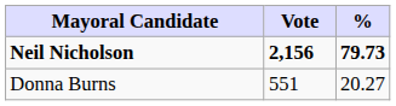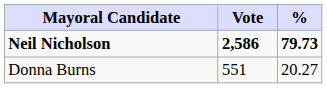 <table class="wikitable">
 <tr>
 <th style="background:#ddf; width:200px;">Mayoral Candidate</th>
 <th style="background:#ddf; width:50px;">Vote</th>
 <th style="background:#ddf; width:30px;">%</th>
 </tr>
 <tr>
 <td><strong>Neil Nicholson</strong></td>
-<td><strong>2,156</strong></td>
+<td><strong>2,586</strong></td>
 <td><strong>79.73</strong></td>
 </tr>
 <tr>
 <td>Donna Burns</td>
 <td>551</td>
 <td>20.27</td>
 </tr>
 </table>
